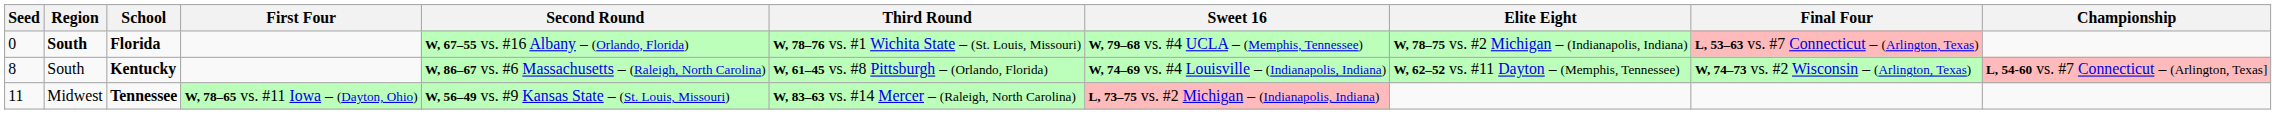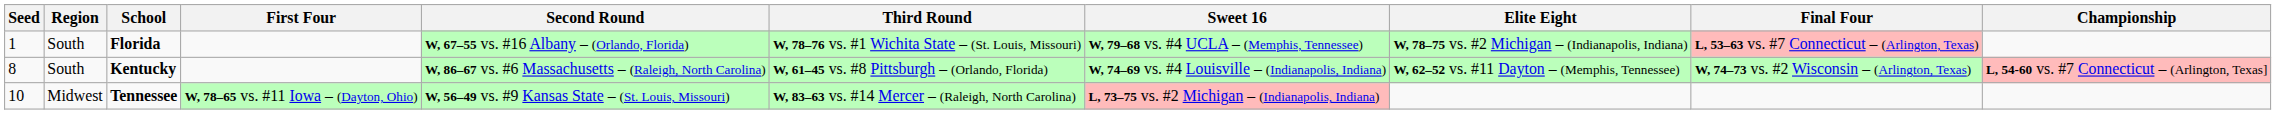 <table class="sortable wikitable" style="white-space:nowrap; font-size:90%;">
 <tr>
 <th>Seed</th>
 <th>Region</th>
 <th>School</th>
 <th>First Four</th>
 <th>Second Round</th>
 <th>Third Round</th>
 <th>Sweet 16</th>
 <th>Elite Eight</th>
 <th>Final Four</th>
 <th>Championship</th>
 </tr>
 <tr>
-<td>0</td>
-<td><strong>South</strong></td>
+<td>1</td>
+<td>South</td>
 <td><strong>Florida</strong></td>
 <td> </td>
 <td style="background:#bfb;"><strong><small>W, 67–55</small></strong> vs. #16 <a href='#'>Albany</a> – <small>(<a href='#'>Orlando, Florida</a>)</small></td>
 <td style="background:#bfb;"><strong><small>W, 78–76</small></strong> vs. #1 <a href='#'>Wichita State</a> – <small>(St. Louis, Missouri)</small></td>
 <td style="background:#bfb;"><strong><small>W, 79–68</small></strong> vs. #4 <a href='#'>UCLA</a> – <small>(<a href='#'>Memphis, Tennessee</a>)</small></td>
 <td style="background:#bfb;"><strong><small>W, 78–75</small></strong> vs. #2 <a href='#'>Michigan</a> – <small>(Indianapolis, Indiana)</small></td>
 <td style="background:#fbb;"><strong><small>L, 53–63</small></strong>  vs. #7 <a href='#'>Connecticut</a> – <small>(<a href='#'>Arlington, Texas</a>)</small></td>
 <td> </td>
 </tr>
 <tr>
 <td>8</td>
 <td>South</td>
 <td><strong>Kentucky</strong></td>
 <td> </td>
 <td style="background:#bfb;"><strong><small>W, 86–67</small></strong> vs. #6 <a href='#'>Massachusetts</a> – <small>(<a href='#'>Raleigh, North Carolina</a>)</small></td>
 <td style="background:#bfb;"><strong><small>W, 61–45</small></strong> vs. #8 <a href='#'>Pittsburgh</a> – <small>(Orlando, Florida)</small></td>
 <td style="background:#bfb;"><strong><small>W, 74–69</small></strong> vs. #4 <a href='#'>Louisville</a> – <small>(<a href='#'>Indianapolis, Indiana</a>)</small></td>
 <td style="background:#bfb;"><strong><small>W, 62–52</small></strong> vs. #11 <a href='#'>Dayton</a> – <small>(Memphis, Tennessee)</small></td>
 <td style="background:#bfb;"><strong><small>W, 74–73</small></strong> vs. #2 <a href='#'>Wisconsin</a> – <small>(<a href='#'>Arlington, Texas</a>)</small></td>
 <td style="background:#fbb;"><strong><small>L, 54-60</small></strong> vs. #7 <a href='#'>Connecticut</a> – <small>(Arlington, Texas]</small></td>
 </tr>
 <tr>
-<td>11</td>
+<td>10</td>
 <td>Midwest</td>
 <td><strong>Tennessee</strong></td>
 <td style="background:#bfb;"><strong><small>W, 78–65</small></strong> vs. #11 <a href='#'>Iowa</a> – <small>(<a href='#'>Dayton, Ohio</a>)</small></td>
 <td style="background:#bfb;"><strong><small>W, 56–49</small></strong> vs. #9 <a href='#'>Kansas State</a> – <small>(<a href='#'>St. Louis, Missouri</a>)</small></td>
 <td style="background:#bfb;"><strong><small>W, 83–63</small></strong> vs. #14 <a href='#'>Mercer</a> – <small>(Raleigh, North Carolina)</small></td>
 <td style="background:#fbb;"><strong><small>L, 73–75</small></strong> vs. #2 <a href='#'>Michigan</a> – <small>(<a href='#'>Indianapolis, Indiana</a>)</small></td>
 <td> </td>
 <td> </td>
 <td> </td>
 </tr>
 </table>
